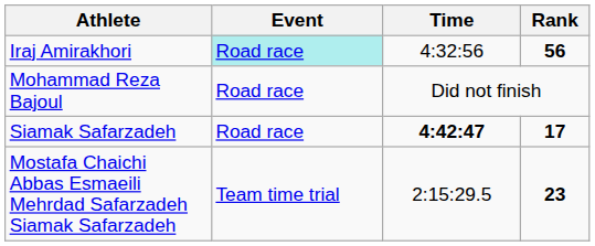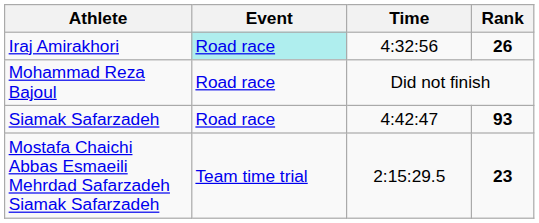 <table class="wikitable" width="50%" style="text-align:center; font-size:90%">
 <tr>
 <th width="30%">Athlete</th>
 <th width="25%">Event</th>
 <th width="20%">Time</th>
 <th width="10%">Rank</th>
 </tr>
 <tr>
 <td align="left"><a href='#'>Iraj Amirakhori</a></td>
 <td align="left" style="background: paleturquoise;"><a href='#'>Road race</a></td>
 <td>4:32:56</td>
-<td><strong>56</strong></td>
+<td><strong>26</strong></td>
 </tr>
 <tr>
 <td align="left"><a href='#'>Mohammad Reza Bajoul</a></td>
 <td align="left"><a href='#'>Road race</a></td>
 <td colspan="2">Did not finish</td>
 </tr>
 <tr>
 <td align="left"><a href='#'>Siamak Safarzadeh</a></td>
 <td align="left"><a href='#'>Road race</a></td>
-<td><strong>4:42:47</strong></td>
-<td><strong>17</strong></td>
+<td>4:42:47</td>
+<td><strong>93</strong></td>
 </tr>
 <tr>
 <td align="left"><a href='#'>Mostafa Chaichi</a><br><a href='#'>Abbas Esmaeili</a><br><a href='#'>Mehrdad Safarzadeh</a><br><a href='#'>Siamak Safarzadeh</a></td>
 <td align="left"><a href='#'>Team time trial</a></td>
 <td>2:15:29.5</td>
 <td><strong>23</strong></td>
 </tr>
 </table>
